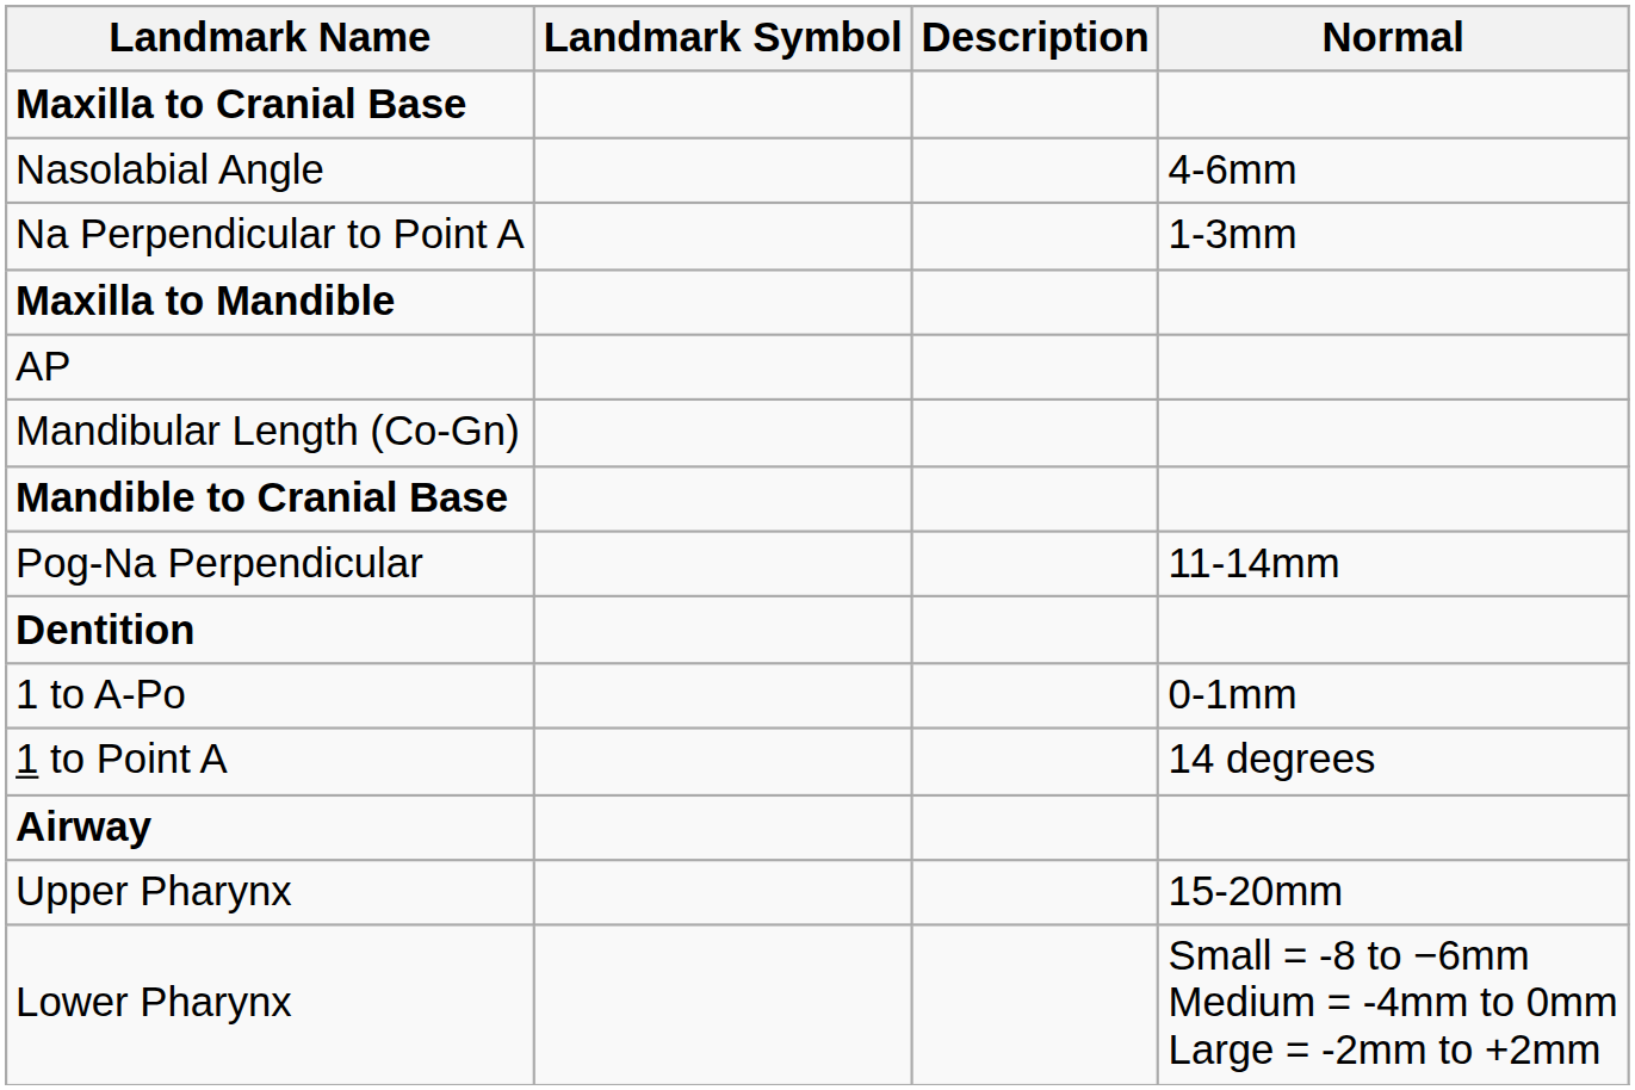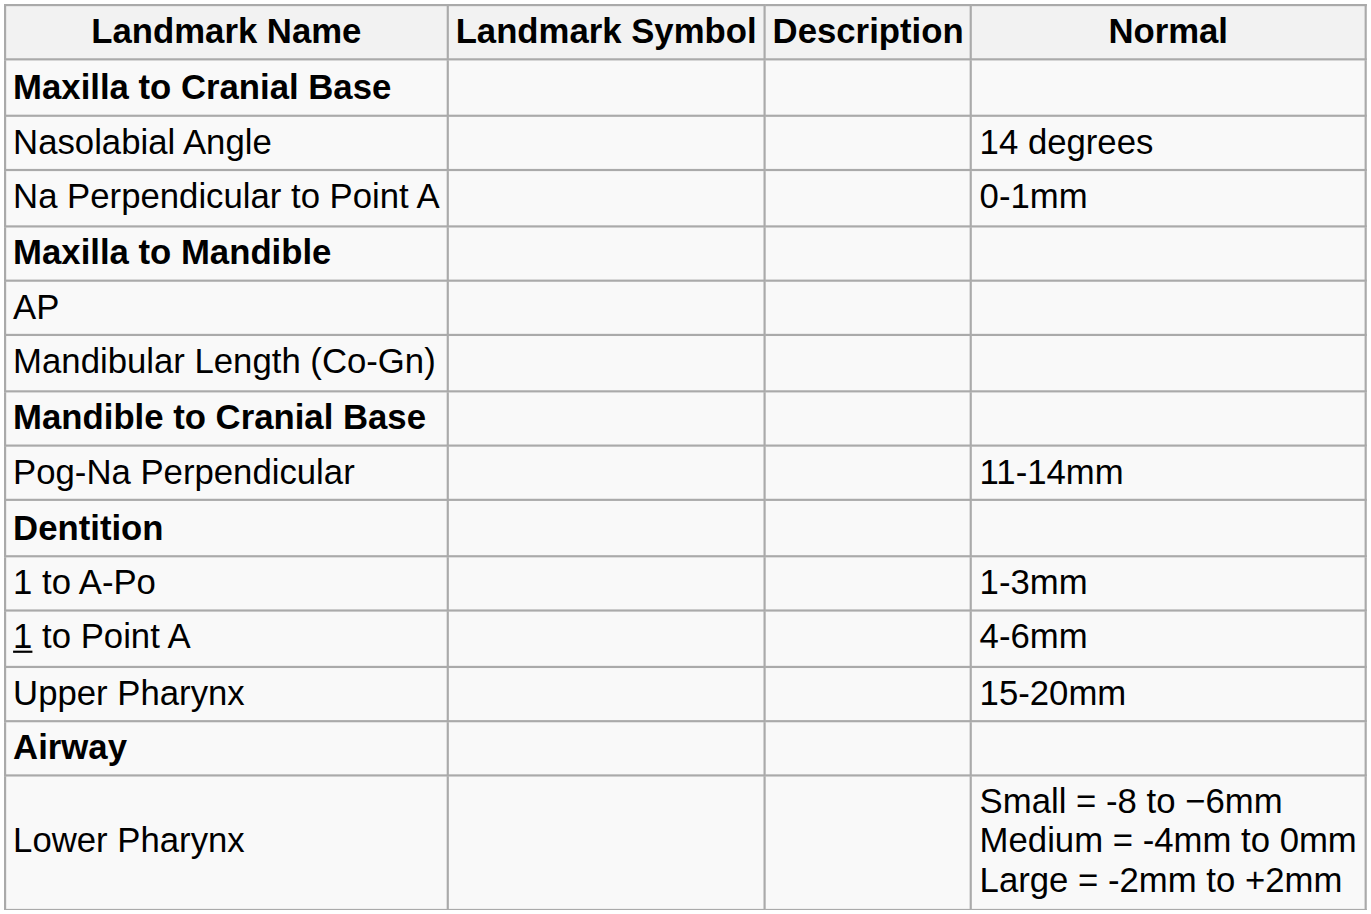 <table class="wikitable">
 <tr>
 <th>Landmark Name</th>
 <th>Landmark Symbol</th>
 <th>Description</th>
 <th>Normal</th>
 </tr>
 <tr>
 <td><strong>Maxilla to Cranial Base</strong></td>
 <td></td>
 <td></td>
 <td></td>
 </tr>
 <tr>
 <td>Nasolabial Angle</td>
 <td></td>
 <td></td>
-<td>4-6mm</td>
+<td>14 degrees</td>
 </tr>
 <tr>
 <td>Na Perpendicular to Point A</td>
 <td></td>
 <td></td>
-<td>1-3mm</td>
+<td>0-1mm</td>
 </tr>
 <tr>
 <td><strong>Maxilla to Mandible</strong></td>
 <td></td>
 <td></td>
 <td></td>
 </tr>
 <tr>
 <td>AP</td>
 <td></td>
 <td></td>
 <td></td>
 </tr>
 <tr>
 <td>Mandibular Length (Co-Gn)</td>
 <td></td>
 <td></td>
 <td></td>
 </tr>
 <tr>
 <td><strong>Mandible to Cranial Base</strong></td>
 <td></td>
 <td></td>
 <td></td>
 </tr>
 <tr>
 <td>Pog-Na Perpendicular</td>
 <td></td>
 <td></td>
 <td>11-14mm</td>
 </tr>
 <tr>
 <td><strong>Dentition</strong></td>
 <td></td>
 <td></td>
 <td></td>
 </tr>
 <tr>
 <td>1 to A-Po</td>
 <td></td>
 <td></td>
-<td>0-1mm</td>
+<td>1-3mm</td>
 </tr>
 <tr>
 <td><u>1</u> to Point A</td>
 <td></td>
 <td></td>
-<td>14 degrees</td>
+<td>4-6mm</td>
+</tr>
+<tr>
+<td>Upper Pharynx</td>
+<td></td>
+<td></td>
+<td>15-20mm</td>
 </tr>
 <tr>
 <td><strong>Airway</strong></td>
 <td></td>
 <td></td>
 <td></td>
 </tr>
 <tr>
-<td>Upper Pharynx</td>
-<td></td>
-<td></td>
-<td>15-20mm</td>
-</tr>
-<tr>
 <td>Lower Pharynx</td>
 <td></td>
 <td></td>
 <td>Small = -8 to −6mm<br>Medium = -4mm to 0mm<br>Large = -2mm to +2mm</td>
 </tr>
 </table>
